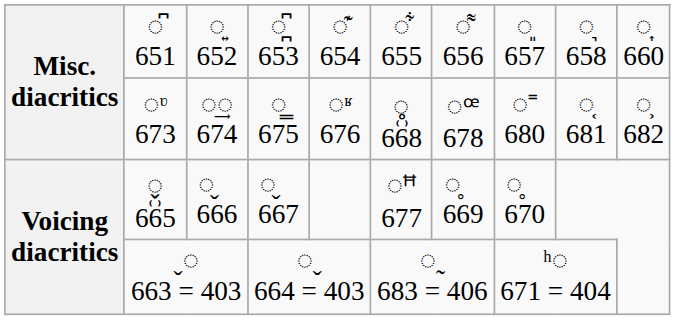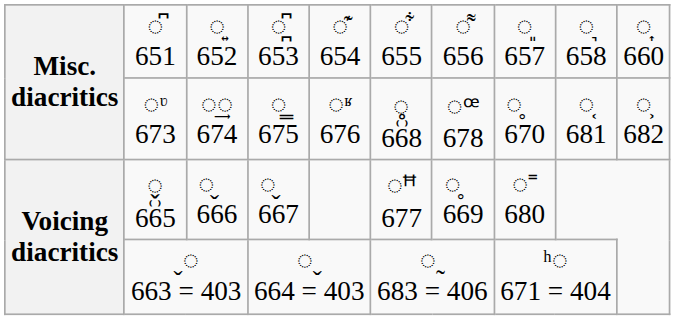 <table class="wikitable IPA">
 <tr align=center>
 <th rowspan=2>Misc. <br>diacritics</th>
 <td>◌͆ <br>651</td>
 <td>◌͍ <br>652</td>
 <td>◌̪͆ <br>653</td>
 <td>◌͊ <br>654</td>
 <td>◌͋ <br>655</td>
 <td>◌͌ <br>656</td>
 <td>◌͈ <br>657</td>
 <td>◌͉ <br>658</td>
 <td>◌͎ <br>660</td>
 </tr>
 <tr align=center>
 <td>◌ᶹ <br>673</td>
 <td>◌͢◌ <br>674</td>
 <td>◌͇ <br>675</td>
 <td>◌ʶ <br>676</td>
 <td>◌̥᪽ <br>668</td>
 <td>◌ꟹ <br>678</td>
-<td>◌˭ <br>680</td>
+<td>◌̥᫄ <br>670</td>
 <td>◌͔ <br>681</td>
 <td>◌͕ <br>682</td>
 </tr>
 <tr align=center>
 <th rowspan=2>Voicing <br>diacritics</th>
 <td>◌̬᪽ <br>665</td>
 <td>◌̬᫃ <br>666</td>
 <td>◌̬᫄ <br>667</td>
 <td></td>
 <td>◌ꟸ <br>677</td>
 <td>◌̥᫃ <br>669</td>
-<td>◌̥᫄ <br>670</td>
+<td>◌˭ <br>680</td>
 </tr>
 <tr align=center>
 <td colspan=2>ˬ◌ <br>663 = 403</td>
 <td colspan=2>◌ˬ <br>664 = 403</td>
 <td colspan=2>◌˷<br>683 = 406</td>
 <td colspan=2>ʰ◌ <br>671 = 404</td>
 </tr>
 </table>
